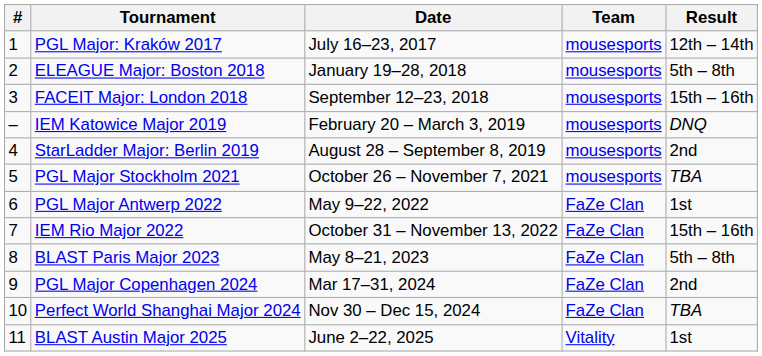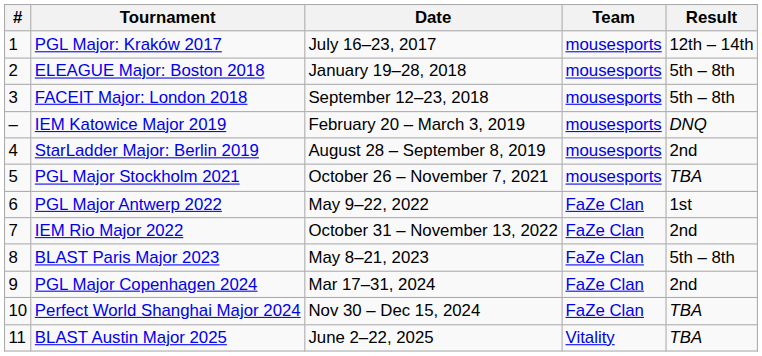 <table class="sortable wikitable">
 <tr>
 <th>#</th>
 <th>Tournament</th>
 <th class="unsortable">Date</th>
 <th>Team</th>
 <th>Result</th>
 </tr>
 <tr>
 <td>1</td>
 <td><a href='#'>PGL Major: Kraków 2017</a></td>
 <td>July 16–23, 2017</td>
 <td><a href='#'>mousesports</a></td>
 <td>12th – 14th</td>
 </tr>
 <tr>
 <td>2</td>
 <td><a href='#'>ELEAGUE Major: Boston 2018</a></td>
 <td>January 19–28, 2018</td>
 <td><a href='#'>mousesports</a></td>
 <td>5th – 8th</td>
 </tr>
 <tr>
 <td>3</td>
 <td><a href='#'>FACEIT Major: London 2018</a></td>
 <td>September 12–23, 2018</td>
 <td><a href='#'>mousesports</a></td>
-<td>15th – 16th</td>
+<td>5th – 8th</td>
 </tr>
 <tr>
 <td>–</td>
 <td><a href='#'>IEM Katowice Major 2019</a></td>
 <td>February 20 – March 3, 2019</td>
 <td><a href='#'>mousesports</a></td>
 <td><em>DNQ</em></td>
 </tr>
 <tr>
 <td>4</td>
 <td><a href='#'>StarLadder Major: Berlin 2019</a></td>
 <td>August 28 – September 8, 2019</td>
 <td><a href='#'>mousesports</a></td>
 <td>2nd</td>
 </tr>
 <tr>
 <td>5</td>
 <td><a href='#'>PGL Major Stockholm 2021</a></td>
 <td>October 26 – November 7, 2021</td>
 <td><a href='#'>mousesports</a></td>
 <td><em>TBA</em></td>
 </tr>
 <tr>
 <td>6</td>
 <td><a href='#'>PGL Major Antwerp 2022</a></td>
 <td>May 9–22, 2022</td>
 <td><a href='#'>FaZe Clan</a></td>
 <td>1st</td>
 </tr>
 <tr>
 <td>7</td>
 <td><a href='#'>IEM Rio Major 2022</a></td>
 <td>October 31 – November 13, 2022</td>
 <td><a href='#'>FaZe Clan</a></td>
-<td>15th – 16th</td>
+<td>2nd</td>
 </tr>
 <tr>
 <td>8</td>
 <td><a href='#'>BLAST Paris Major 2023</a></td>
 <td>May 8–21, 2023</td>
 <td><a href='#'>FaZe Clan</a></td>
 <td>5th – 8th</td>
 </tr>
 <tr>
 <td>9</td>
 <td><a href='#'>PGL Major Copenhagen 2024</a></td>
 <td>Mar 17–31, 2024</td>
 <td><a href='#'>FaZe Clan</a></td>
 <td>2nd</td>
 </tr>
 <tr>
 <td>10</td>
 <td><a href='#'>Perfect World Shanghai Major 2024</a></td>
 <td>Nov 30 – Dec 15, 2024</td>
 <td><a href='#'>FaZe Clan</a></td>
 <td><em>TBA</em></td>
 </tr>
 <tr>
 <td>11</td>
 <td><a href='#'>BLAST Austin Major 2025</a></td>
 <td>June 2–22, 2025</td>
 <td><a href='#'>Vitality</a></td>
-<td>1st</td>
+<td><em>TBA</em></td>
 </tr>
 </table>
